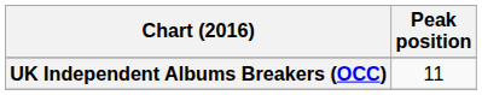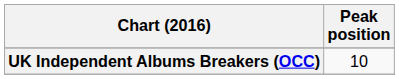 <table class="wikitable sortable plainrowheaders" style="text-align:center">
 <tr>
 <th scope="col">Chart (2016)</th>
 <th scope="col">Peak<br>position</th>
 </tr>
 <tr>
 </tr>
 <tr>
 <th scope="row">UK Independent Albums Breakers (<a href='#'>OCC</a>)</th>
-<td>11</td>
+<td>10</td>
 </tr>
 <tr>
 </tr>
 <tr>
 </tr>
 <tr>
 </tr>
 </table>
